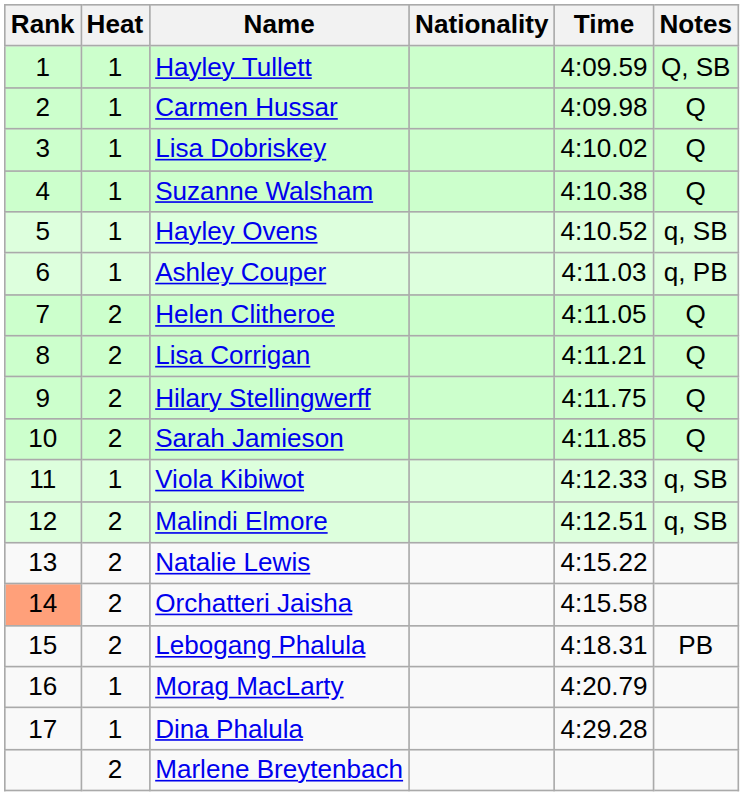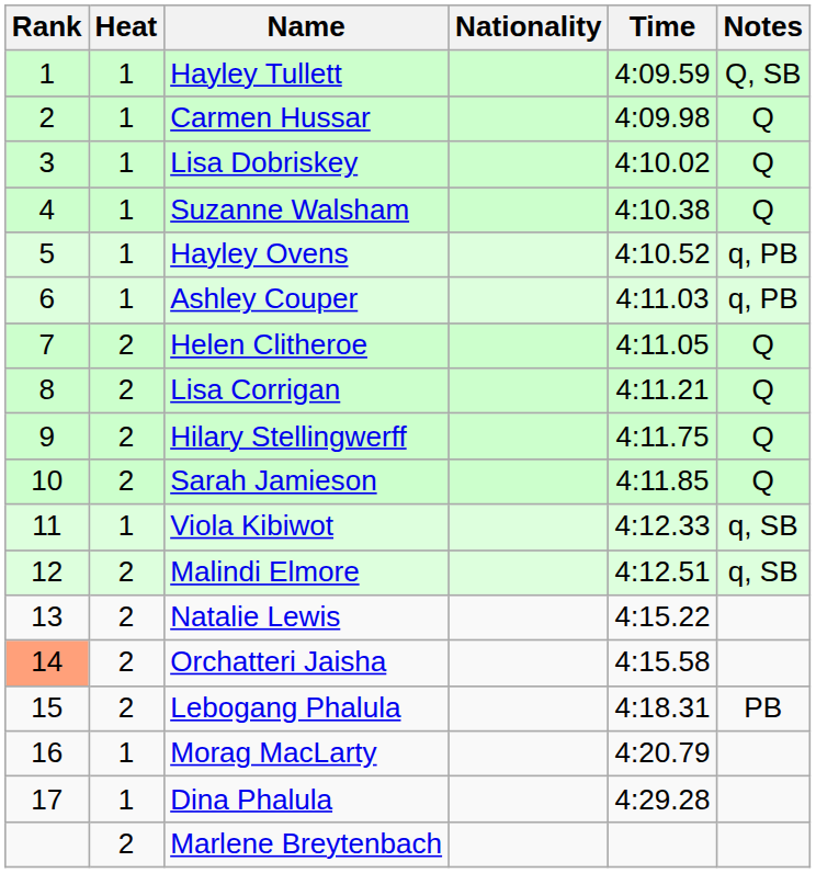 <table class="wikitable sortable" style="text-align:center">
 <tr>
 <th>Rank</th>
 <th>Heat</th>
 <th>Name</th>
 <th>Nationality</th>
 <th>Time</th>
 <th>Notes</th>
 </tr>
 <tr bgcolor=ccffcc>
 <td>1</td>
 <td>1</td>
 <td align=left><a href='#'>Hayley Tullett</a></td>
 <td align=left></td>
 <td>4:09.59</td>
 <td>Q, SB</td>
 </tr>
 <tr bgcolor=ccffcc>
 <td>2</td>
 <td>1</td>
 <td align=left><a href='#'>Carmen Hussar</a></td>
 <td align=left></td>
 <td>4:09.98</td>
 <td>Q</td>
 </tr>
 <tr bgcolor=ccffcc>
 <td>3</td>
 <td>1</td>
 <td align=left><a href='#'>Lisa Dobriskey</a></td>
 <td align=left></td>
 <td>4:10.02</td>
 <td>Q</td>
 </tr>
 <tr bgcolor=ccffcc>
 <td>4</td>
 <td>1</td>
 <td align=left><a href='#'>Suzanne Walsham</a></td>
 <td align=left></td>
 <td>4:10.38</td>
 <td>Q</td>
 </tr>
 <tr bgcolor=ddffdd>
 <td>5</td>
 <td>1</td>
 <td align=left><a href='#'>Hayley Ovens</a></td>
 <td align=left></td>
 <td>4:10.52</td>
-<td>q, SB</td>
+<td>q, PB</td>
 </tr>
 <tr bgcolor=ddffdd>
 <td>6</td>
 <td>1</td>
 <td align=left><a href='#'>Ashley Couper</a></td>
 <td align=left></td>
 <td>4:11.03</td>
 <td>q, PB</td>
 </tr>
 <tr bgcolor=ccffcc>
 <td>7</td>
 <td>2</td>
 <td align=left><a href='#'>Helen Clitheroe</a></td>
 <td align=left></td>
 <td>4:11.05</td>
 <td>Q</td>
 </tr>
 <tr bgcolor=ccffcc>
 <td>8</td>
 <td>2</td>
 <td align=left><a href='#'>Lisa Corrigan</a></td>
 <td align=left></td>
 <td>4:11.21</td>
 <td>Q</td>
 </tr>
 <tr bgcolor=ccffcc>
 <td>9</td>
 <td>2</td>
 <td align=left><a href='#'>Hilary Stellingwerff</a></td>
 <td align=left></td>
 <td>4:11.75</td>
 <td>Q</td>
 </tr>
 <tr bgcolor=ccffcc>
 <td>10</td>
 <td>2</td>
 <td align=left><a href='#'>Sarah Jamieson</a></td>
 <td align=left></td>
 <td>4:11.85</td>
 <td>Q</td>
 </tr>
 <tr bgcolor=ddffdd>
 <td>11</td>
 <td>1</td>
 <td align=left><a href='#'>Viola Kibiwot</a></td>
 <td align=left></td>
 <td>4:12.33</td>
 <td>q, SB</td>
 </tr>
 <tr bgcolor=ddffdd>
 <td>12</td>
 <td>2</td>
 <td align=left><a href='#'>Malindi Elmore</a></td>
 <td align=left></td>
 <td>4:12.51</td>
 <td>q, SB</td>
 </tr>
 <tr>
 <td>13</td>
 <td>2</td>
 <td align=left><a href='#'>Natalie Lewis</a></td>
 <td align=left></td>
 <td>4:15.22</td>
 <td></td>
 </tr>
 <tr>
 <td style="background: lightsalmon;">14</td>
 <td>2</td>
 <td align=left><a href='#'>Orchatteri Jaisha</a></td>
 <td align=left></td>
 <td>4:15.58</td>
 <td></td>
 </tr>
 <tr>
 <td>15</td>
 <td>2</td>
 <td align=left><a href='#'>Lebogang Phalula</a></td>
 <td align=left></td>
 <td>4:18.31</td>
 <td>PB</td>
 </tr>
 <tr>
 <td>16</td>
 <td>1</td>
 <td align=left><a href='#'>Morag MacLarty</a></td>
 <td align=left></td>
 <td>4:20.79</td>
 <td></td>
 </tr>
 <tr>
 <td>17</td>
 <td>1</td>
 <td align=left><a href='#'>Dina Phalula</a></td>
 <td align=left></td>
 <td>4:29.28</td>
 <td></td>
 </tr>
 <tr>
 <td></td>
 <td>2</td>
 <td align=left><a href='#'>Marlene Breytenbach</a></td>
 <td align=left></td>
 <td></td>
 <td></td>
 </tr>
 </table>
